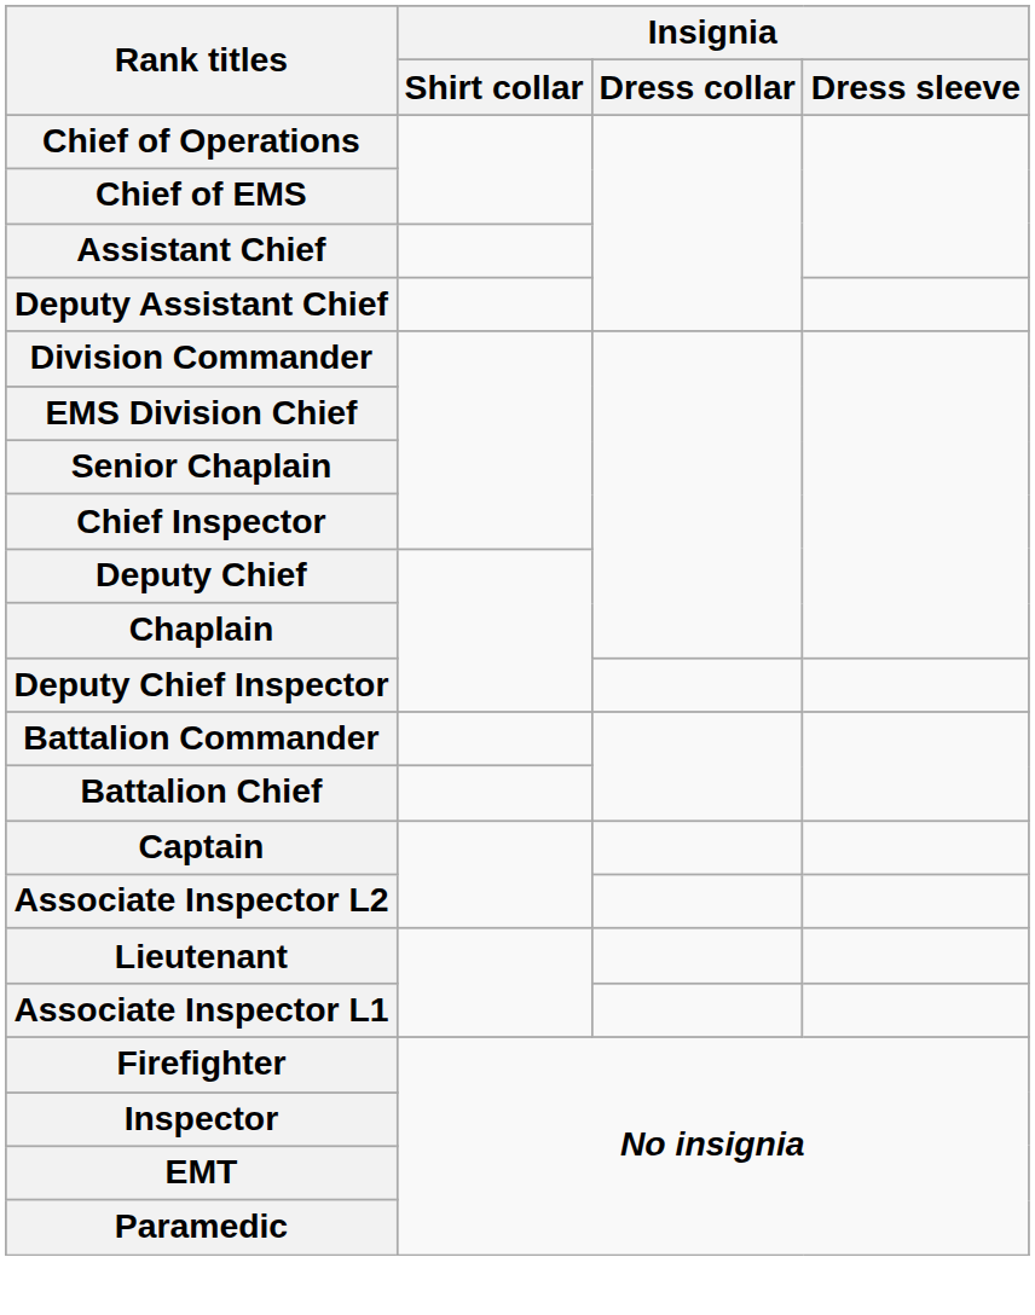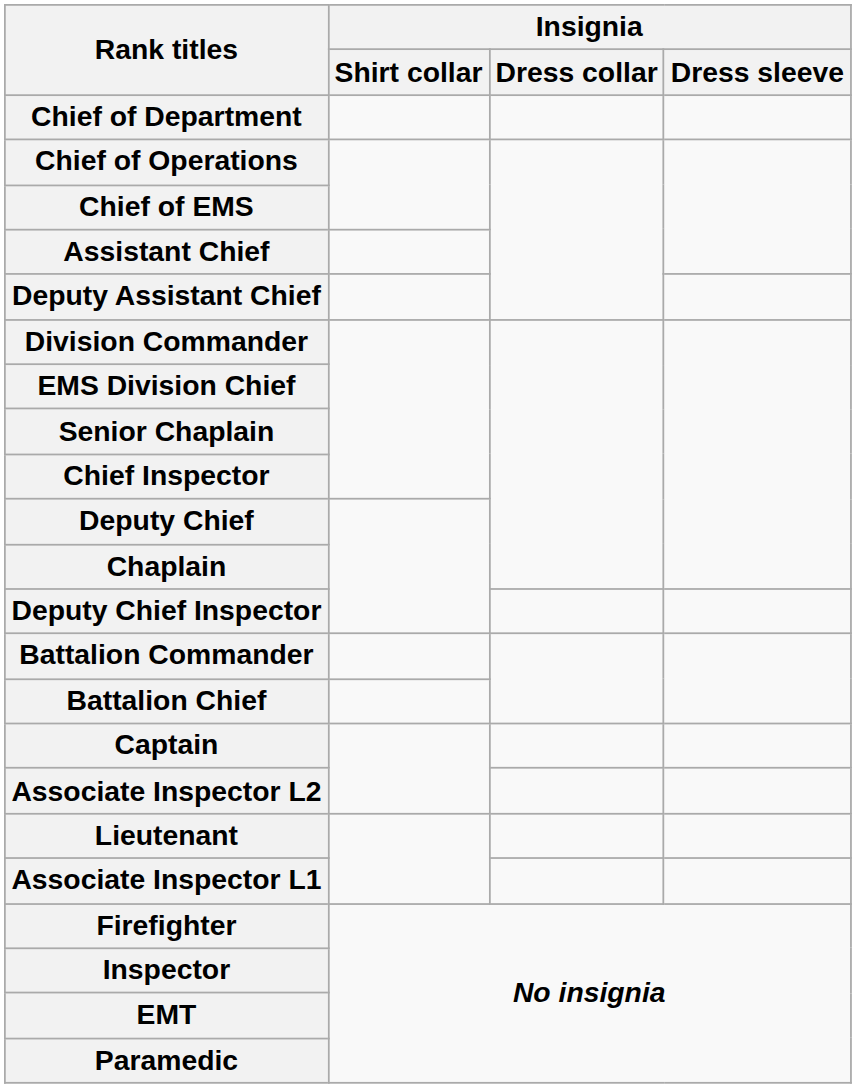 <table class="wikitable" style="text-align:center;">
 <tr>
 <th rowspan="2">Rank  titles</th>
 <th colspan="3">Insignia</th>
 </tr>
 <tr>
 <th>Shirt collar</th>
 <th>Dress collar</th>
 <th>Dress sleeve</th>
+</tr>
+<tr>
+<th>Chief of Department</th>
+<td></td>
+<td></td>
+<td></td>
 </tr>
 <tr>
 <th>Chief of Operations</th>
 <td rowspan="2"></td>
 <td rowspan="4"></td>
 <td rowspan="3"></td>
 </tr>
 <tr>
 <th>Chief of EMS</th>
 </tr>
 <tr>
 <th>Assistant Chief</th>
 <td></td>
 </tr>
 <tr>
 <th>Deputy Assistant Chief</th>
 <td></td>
 <td></td>
 </tr>
 <tr>
 <th>Division Commander</th>
 <td rowspan="4"></td>
 <td rowspan="6"></td>
 <td rowspan="6"></td>
 </tr>
 <tr>
 <th>EMS Division Chief</th>
 </tr>
 <tr>
 <th>Senior Chaplain</th>
 </tr>
 <tr>
 <th>Chief Inspector</th>
 </tr>
 <tr>
 <th>Deputy Chief</th>
 <td rowspan="3"></td>
 </tr>
 <tr>
 <th>Chaplain</th>
 </tr>
 <tr>
 <th>Deputy Chief Inspector</th>
 <td></td>
 <td></td>
 </tr>
 <tr>
 <th>Battalion Commander</th>
 <td></td>
 <td rowspan="2"></td>
 <td rowspan="2"></td>
 </tr>
 <tr>
 <th>Battalion Chief</th>
 <td></td>
 </tr>
 <tr>
 <th>Captain</th>
 <td rowspan="2"></td>
 <td></td>
 <td></td>
 </tr>
 <tr>
 <th>Associate Inspector L2</th>
 <td></td>
 <td></td>
 </tr>
 <tr>
 <th>Lieutenant</th>
 <td rowspan="2"></td>
 <td></td>
 <td></td>
 </tr>
 <tr>
 <th>Associate Inspector L1</th>
 <td></td>
 <td></td>
 </tr>
 <tr>
 <th>Firefighter</th>
 <td colspan="3" rowspan="4"><strong><em>No insignia</em></strong></td>
 </tr>
 <tr>
 <th>Inspector</th>
 </tr>
 <tr>
 <th>EMT</th>
 </tr>
 <tr>
 <th>Paramedic</th>
 </tr>
 </table>
